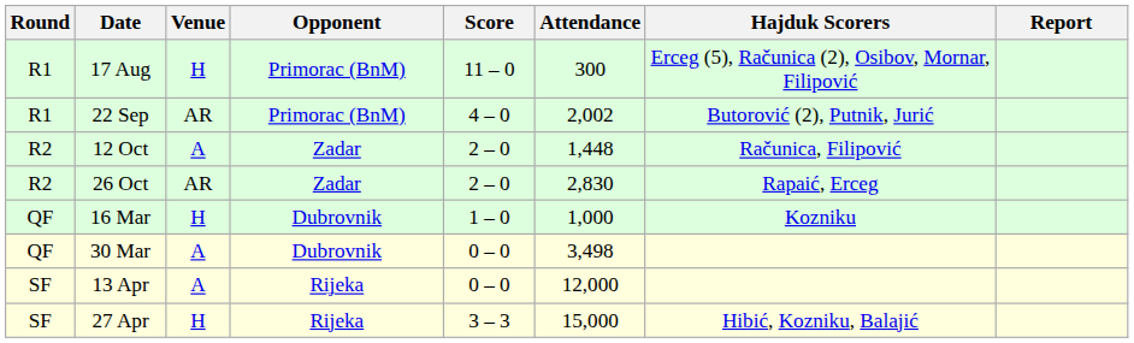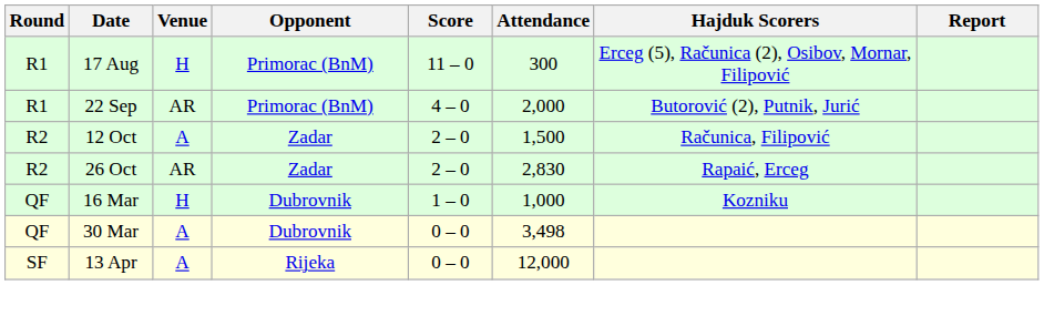 <table class="wikitable sortable" style="text-align: center; font-size:95%;">
 <tr>
 <th width="30">Round</th>
 <th width="60">Date</th>
 <th width="20">Venue</th>
 <th width="150">Opponent</th>
 <th width="60">Score</th>
 <th width="40">Attendance</th>
 <th width="250">Hajduk Scorers</th>
 <th width="90" class="unsortable">Report</th>
 </tr>
 <tr bgcolor="#ddffdd">
 <td>R1</td>
 <td>17 Aug</td>
 <td><a href='#'>H</a></td>
 <td><a href='#'>Primorac (BnM)</a></td>
 <td>11 – 0</td>
 <td>300</td>
 <td><a href='#'>Erceg</a> (5), <a href='#'>Računica</a> (2), <a href='#'>Osibov</a>, <a href='#'>Mornar</a>, <a href='#'>Filipović</a></td>
 <td></td>
 </tr>
 <tr bgcolor="#ddffdd">
 <td>R1</td>
 <td>22 Sep</td>
 <td>AR</td>
 <td><a href='#'>Primorac (BnM)</a></td>
 <td>4 – 0</td>
-<td>2,002</td>
+<td>2,000</td>
 <td><a href='#'>Butorović</a> (2), <a href='#'>Putnik</a>, <a href='#'>Jurić</a></td>
 <td></td>
 </tr>
 <tr bgcolor="#ddffdd">
 <td>R2</td>
 <td>12 Oct</td>
 <td><a href='#'>A</a></td>
 <td><a href='#'>Zadar</a></td>
 <td>2 – 0</td>
-<td>1,448</td>
+<td>1,500</td>
 <td><a href='#'>Računica</a>, <a href='#'>Filipović</a></td>
 <td></td>
 </tr>
 <tr bgcolor="#ddffdd">
 <td>R2</td>
 <td>26 Oct</td>
 <td>AR</td>
 <td><a href='#'>Zadar</a></td>
 <td>2 – 0</td>
 <td>2,830</td>
 <td><a href='#'>Rapaić</a>, <a href='#'>Erceg</a></td>
 <td></td>
 </tr>
 <tr bgcolor="#ddffdd">
 <td>QF</td>
 <td>16 Mar</td>
 <td><a href='#'>H</a></td>
 <td><a href='#'>Dubrovnik</a></td>
 <td>1 – 0</td>
 <td>1,000</td>
 <td><a href='#'>Kozniku</a></td>
 <td></td>
 </tr>
 <tr bgcolor="#ffffdd">
 <td>QF</td>
 <td>30 Mar</td>
 <td><a href='#'>A</a></td>
 <td><a href='#'>Dubrovnik</a></td>
 <td>0 – 0</td>
 <td>3,498</td>
 <td></td>
 <td></td>
 </tr>
 <tr bgcolor="#ffffdd">
 <td>SF</td>
 <td>13 Apr</td>
 <td><a href='#'>A</a></td>
 <td><a href='#'>Rijeka</a></td>
 <td>0 – 0</td>
 <td>12,000</td>
 <td></td>
 <td></td>
 </tr>
-<tr bgcolor="#ffffdd">
-<td>SF</td>
-<td>27 Apr</td>
-<td><a href='#'>H</a></td>
-<td><a href='#'>Rijeka</a></td>
-<td>3 – 3</td>
-<td>15,000</td>
-<td><a href='#'>Hibić</a>, <a href='#'>Kozniku</a>, <a href='#'>Balajić</a></td>
-<td></td>
-</tr>
 </table>
